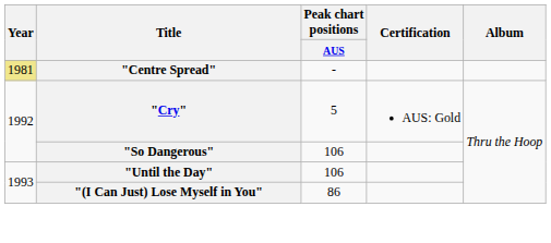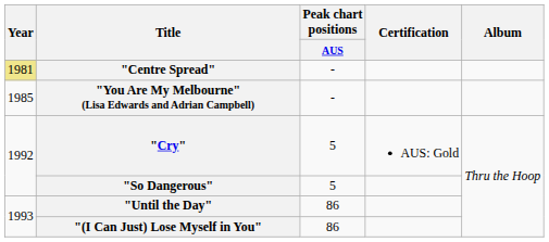 <table class="wikitable plainrowheaders" style="text-align:center;" border="1">
 <tr>
 <th scope="col" rowspan="2">Year</th>
 <th scope="col" rowspan="2" style="width:20em;">Title</th>
 <th scope="col" colspan="1">Peak chart<br>positions</th>
 <th scope="col" rowspan="2">Certification</th>
 <th scope="col" rowspan="2">Album</th>
 </tr>
 <tr>
 <th scope="col" style="text-align:center;"><small><a href='#'>AUS</a></small><br></th>
 </tr>
 <tr>
 <td style="background: khaki;">1981</td>
 <th scope="row">"Centre Spread"</th>
 <td style="text-align:center;">-</td>
 <td></td>
 <td></td>
 </tr>
 <tr>
+<td>1985</td>
+<th scope="row">"You Are My Melbourne" <br> <small>(Lisa Edwards and Adrian Campbell)</small></th>
+<td style="text-align:center;">-</td>
+<td></td>
+<td></td>
+</tr>
+<tr>
 <td rowspan="2">1992</td>
 <th scope="row">"<a href='#'>Cry</a>"</th>
 <td style="text-align:center;">5</td>
 <td><br><ul><li>AUS: Gold</li></ul></td>
 <td rowspan="4"><em>Thru the Hoop</em></td>
 </tr>
 <tr>
 <th scope="row">"So Dangerous"</th>
-<td style="text-align:center;">106</td>
+<td style="text-align:center;">5</td>
 <td></td>
 </tr>
 <tr>
 <td rowspan="2">1993</td>
 <th scope="row">"Until the Day"</th>
-<td style="text-align:center;">106</td>
+<td style="text-align:center;">86</td>
 <td></td>
 </tr>
 <tr>
 <th scope="row">"(I Can Just) Lose Myself in You"</th>
 <td style="text-align:center;">86</td>
 <td></td>
 </tr>
 </table>
